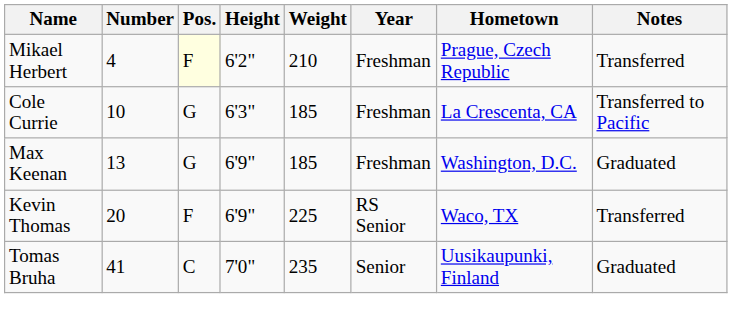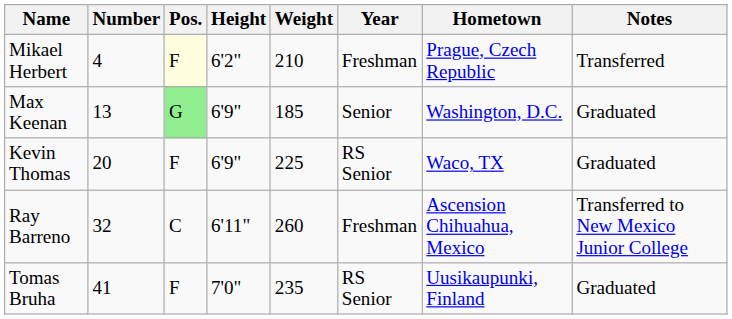 <table class="wikitable sortable" border="1">
 <tr>
 <th>Name</th>
 <th>Number</th>
 <th>Pos.</th>
 <th>Height</th>
 <th>Weight</th>
 <th>Year</th>
 <th>Hometown</th>
 <th class="unsortable">Notes</th>
 </tr>
 <tr>
 <td>Mikael Herbert</td>
 <td>4</td>
 <td style="background: lightyellow;">F</td>
 <td>6'2"</td>
 <td>210</td>
 <td>Freshman</td>
 <td><a href='#'>Prague, Czech Republic</a></td>
 <td>Transferred</td>
 </tr>
 <tr>
-<td>Cole Currie</td>
-<td>10</td>
-<td>G</td>
-<td>6'3"</td>
-<td>185</td>
-<td>Freshman</td>
-<td><a href='#'>La Crescenta, CA</a></td>
-<td>Transferred to <a href='#'>Pacific</a></td>
-</tr>
-<tr>
 <td>Max Keenan</td>
 <td>13</td>
-<td>G</td>
+<td style="background: lightgreen;">G</td>
 <td>6'9"</td>
 <td>185</td>
-<td>Freshman</td>
+<td>Senior</td>
 <td><a href='#'>Washington, D.C.</a></td>
 <td>Graduated</td>
 </tr>
 <tr>
 <td>Kevin Thomas</td>
 <td>20</td>
 <td>F</td>
 <td>6'9"</td>
 <td>225</td>
 <td>RS Senior</td>
 <td><a href='#'>Waco, TX</a></td>
-<td>Transferred</td>
+<td>Graduated</td>
+</tr>
+<tr>
+<td>Ray Barreno</td>
+<td>32</td>
+<td>C</td>
+<td>6'11"</td>
+<td>260</td>
+<td>Freshman</td>
+<td><a href='#'>Ascension Chihuahua, Mexico</a></td>
+<td>Transferred to <a href='#'>New Mexico Junior College</a></td>
 </tr>
 <tr>
 <td>Tomas Bruha</td>
 <td>41</td>
-<td>C</td>
+<td>F</td>
 <td>7'0"</td>
 <td>235</td>
-<td>Senior</td>
+<td>RS Senior</td>
 <td><a href='#'>Uusikaupunki, Finland</a></td>
 <td>Graduated</td>
 </tr>
 </table>
